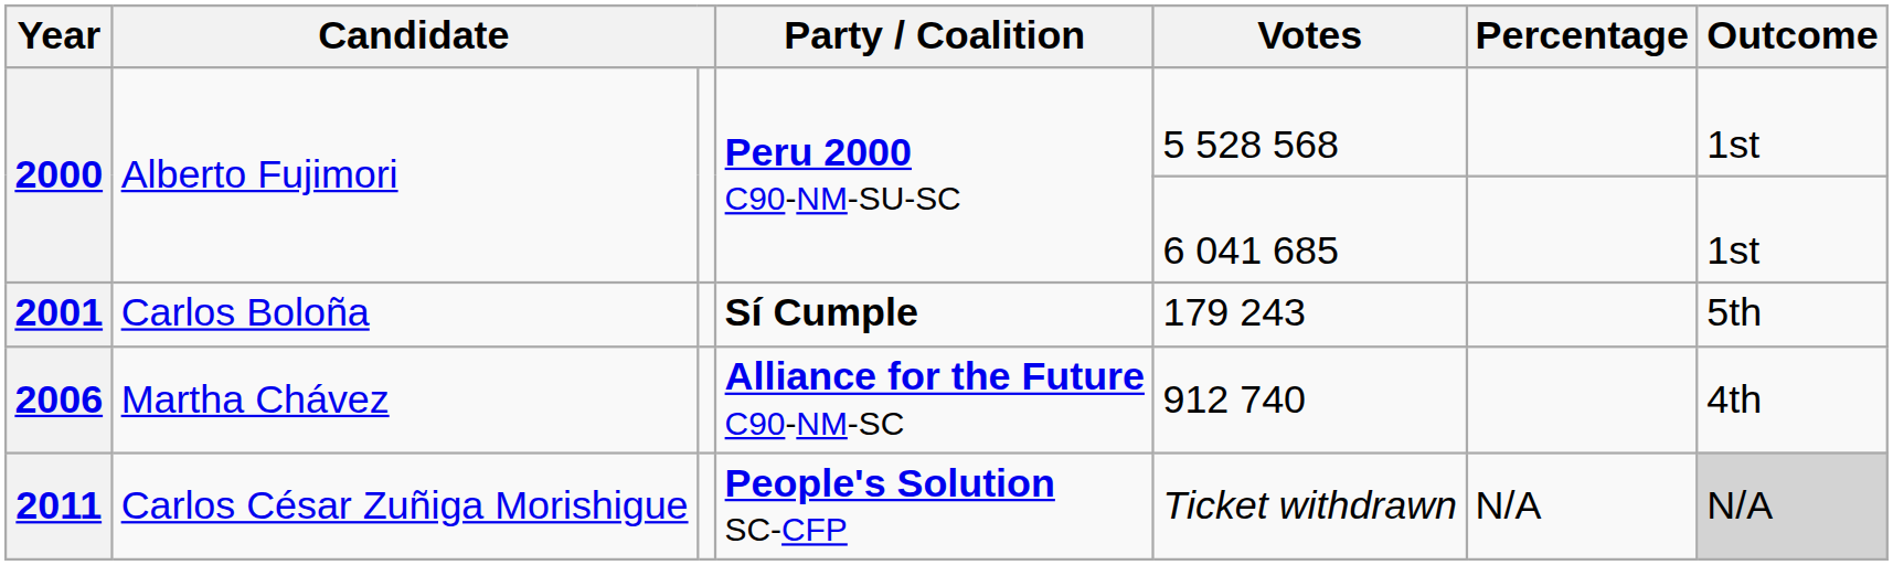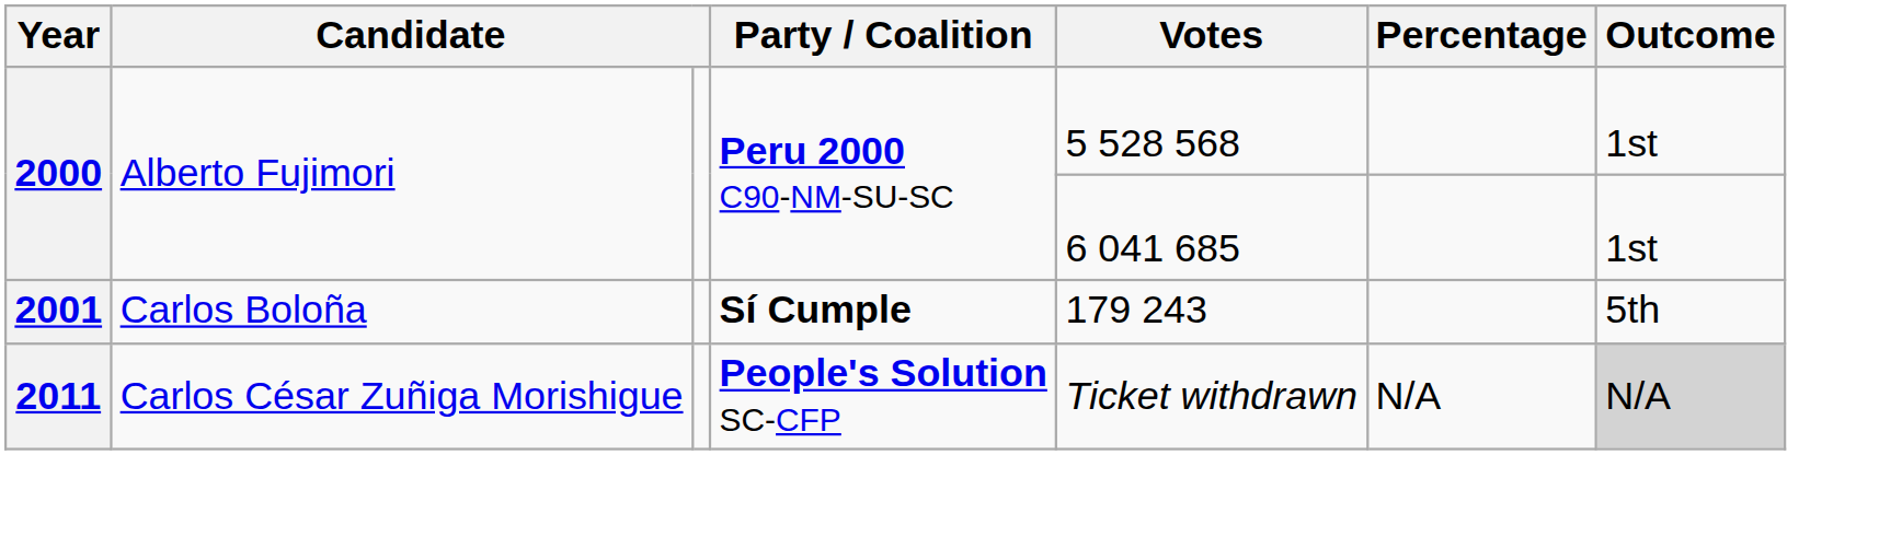 <table class="wikitable">
 <tr>
 <th>Year</th>
 <th colspan="2">Candidate</th>
 <th>Party / Coalition</th>
 <th>Votes</th>
 <th>Percentage</th>
 <th>Outcome</th>
 </tr>
 <tr>
 <th rowspan="2"><a href='#'>2000</a></th>
 <td rowspan="2"><a href='#'>Alberto Fujimori</a></td>
 <td rowspan="2"></td>
 <td rowspan="2"><strong><a href='#'>Peru 2000</a></strong><br><small><a href='#'>C90</a>-<a href='#'>NM</a>-SU-SC</small></td>
 <td><br>5 528 568</td>
 <td></td>
 <td><br>1st</td>
 </tr>
 <tr>
 <td><br>6 041 685</td>
 <td></td>
 <td><br>1st</td>
 </tr>
 <tr>
 <th><a href='#'>2001</a></th>
 <td><a href='#'>Carlos Boloña</a></td>
 <td></td>
 <td><strong>Sí Cumple</strong></td>
 <td>179 243</td>
 <td></td>
 <td>5th</td>
 </tr>
 <tr>
-<th><a href='#'>2006</a></th>
-<td><a href='#'>Martha Chávez</a></td>
-<td></td>
-<td><strong><a href='#'>Alliance for the Future</a></strong><br><small><a href='#'>C90</a>-<a href='#'>NM</a>-SC</small></td>
-<td>912 740</td>
-<td></td>
-<td>4th</td>
-</tr>
-<tr>
 <th><a href='#'>2011</a></th>
 <td><a href='#'>Carlos César Zuñiga Morishigue</a></td>
 <td></td>
 <td><strong><a href='#'>People's Solution</a></strong><br><small>SC-<a href='#'>CFP</a></small></td>
 <td><em>Ticket withdrawn</em></td>
 <td>N/A</td>
 <td style="background: lightgrey;">N/A</td>
 </tr>
 </table>
